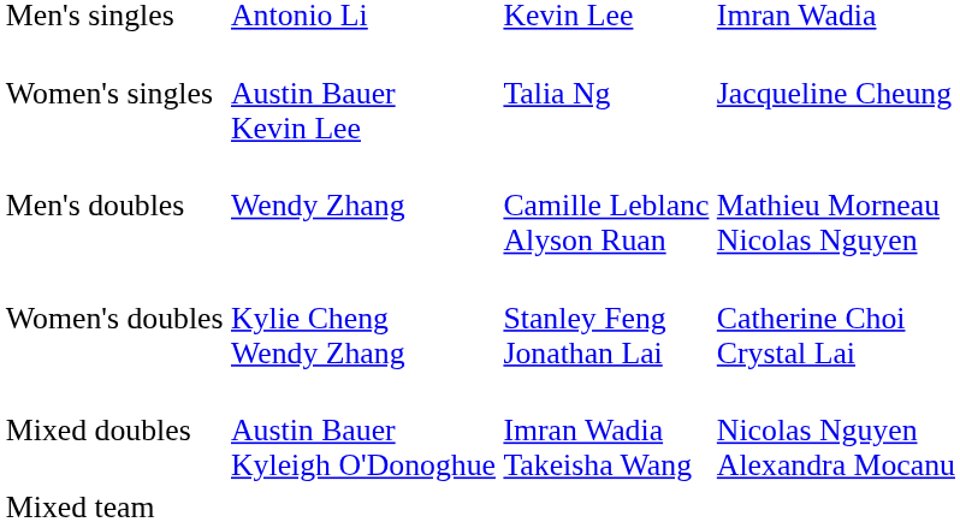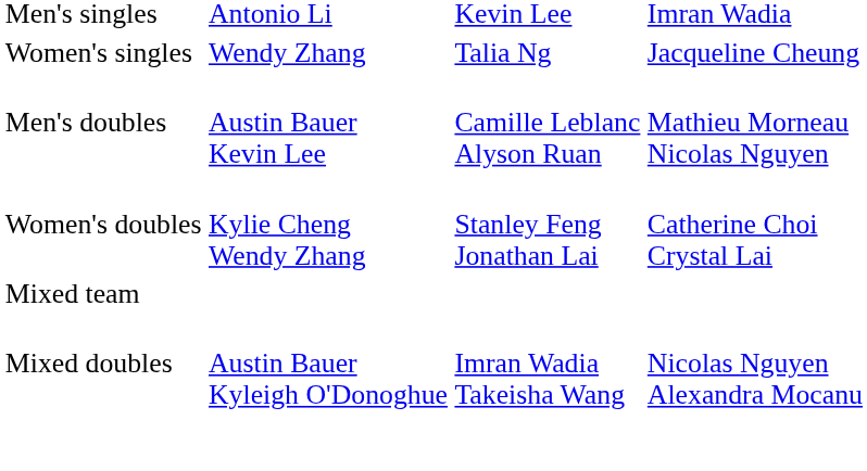 <table>
 <tr>
 <td>Men's singles</td>
 <td><a href='#'>Antonio Li</a><br></td>
 <td><a href='#'>Kevin Lee</a><br></td>
 <td><a href='#'>Imran Wadia</a><br></td>
 </tr>
 <tr>
 <td>Women's singles</td>
-<td><br><a href='#'>Austin Bauer</a><br><a href='#'>Kevin Lee</a></td>
+<td><a href='#'>Wendy Zhang</a><br></td>
 <td><a href='#'>Talia Ng</a><br></td>
 <td><a href='#'>Jacqueline Cheung</a><br></td>
 </tr>
 <tr>
 <td>Men's doubles</td>
-<td><a href='#'>Wendy Zhang</a><br></td>
+<td><br><a href='#'>Austin Bauer</a><br><a href='#'>Kevin Lee</a></td>
 <td><br><a href='#'>Camille Leblanc</a><br><a href='#'>Alyson Ruan</a></td>
 <td><br><a href='#'>Mathieu Morneau</a><br><a href='#'>Nicolas Nguyen</a></td>
 </tr>
 <tr>
 <td>Women's doubles</td>
 <td><br><a href='#'>Kylie Cheng</a><br><a href='#'>Wendy Zhang</a></td>
 <td><br><a href='#'>Stanley Feng</a><br><a href='#'>Jonathan Lai</a></td>
 <td><br><a href='#'>Catherine Choi</a><br><a href='#'>Crystal Lai</a></td>
 </tr>
 <tr>
+<td>Mixed team</td>
+<td></td>
+<td></td>
+<td></td>
+</tr>
+<tr>
 <td>Mixed doubles</td>
 <td><br><a href='#'>Austin Bauer</a><br><a href='#'>Kyleigh O'Donoghue</a></td>
 <td><br><a href='#'>Imran Wadia</a><br><a href='#'>Takeisha Wang</a></td>
 <td><br><a href='#'>Nicolas Nguyen</a><br><a href='#'>Alexandra Mocanu</a></td>
 </tr>
-<tr>
-<td>Mixed team</td>
-<td></td>
-<td></td>
-<td></td>
-</tr>
 </table>
